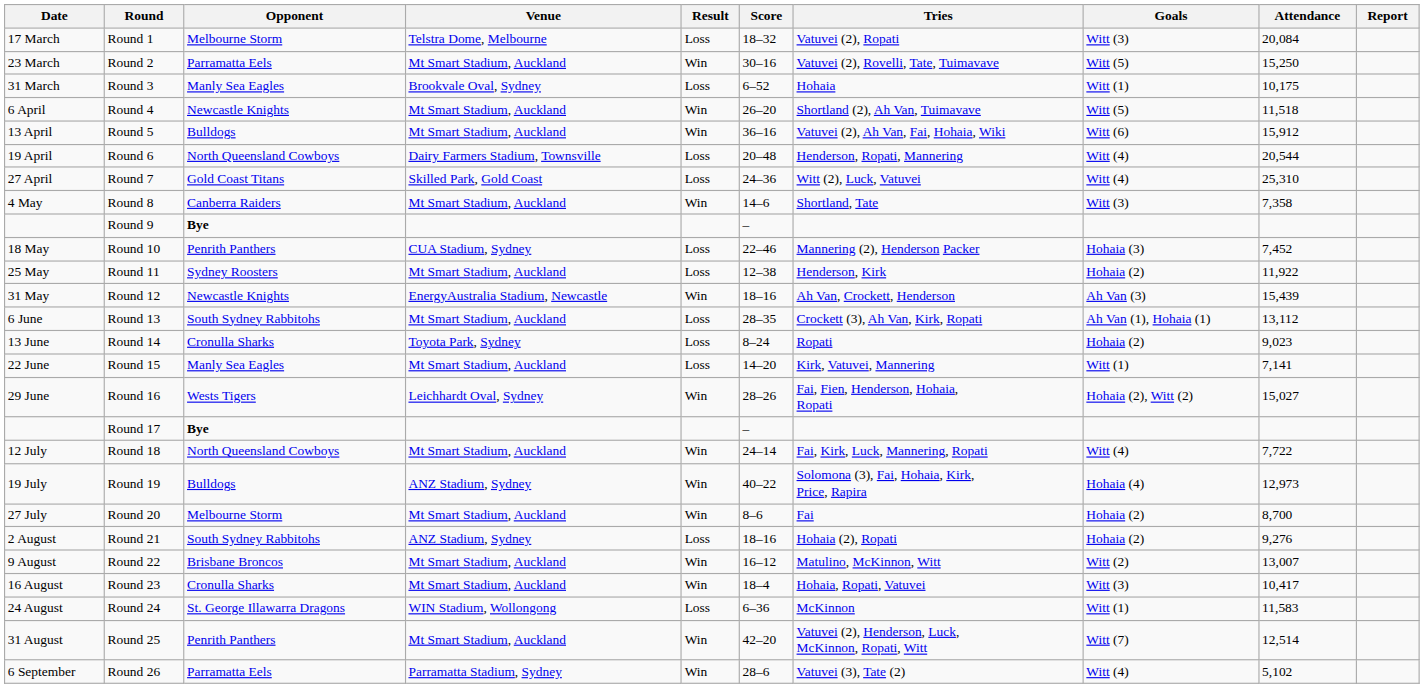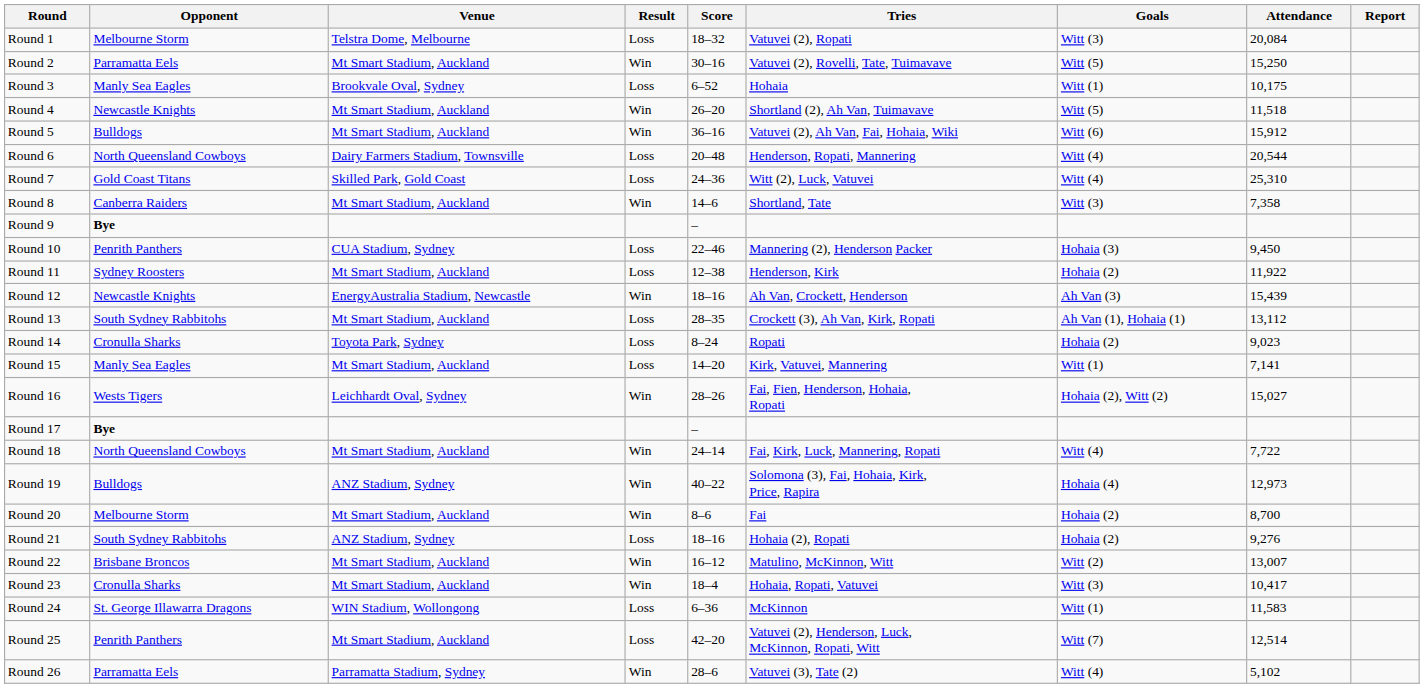 <table class="wikitable" style="font-size:75%;" width="100%">
 <tr>
-<th>Date</th>
 <th>Round</th>
 <th>Opponent</th>
 <th>Venue</th>
 <th>Result</th>
 <th>Score</th>
 <th>Tries</th>
 <th>Goals</th>
 <th>Attendance</th>
 <th>Report</th>
 </tr>
 <tr>
-<td>17 March</td>
 <td>Round 1</td>
 <td> <a href='#'>Melbourne Storm</a></td>
 <td><a href='#'>Telstra Dome</a>, <a href='#'>Melbourne</a></td>
 <td>Loss</td>
 <td>18–32</td>
 <td><a href='#'>Vatuvei</a> (2), <a href='#'>Ropati</a></td>
 <td><a href='#'>Witt</a> (3)</td>
 <td>20,084</td>
 <td></td>
 </tr>
 <tr>
-<td>23 March</td>
 <td>Round 2</td>
 <td> <a href='#'>Parramatta Eels</a></td>
 <td><a href='#'>Mt Smart Stadium</a>, <a href='#'>Auckland</a></td>
 <td>Win</td>
 <td>30–16</td>
 <td><a href='#'>Vatuvei</a> (2), <a href='#'>Rovelli</a>, <a href='#'>Tate</a>, <a href='#'>Tuimavave</a></td>
 <td><a href='#'>Witt</a> (5)</td>
 <td>15,250</td>
 <td></td>
 </tr>
 <tr>
-<td>31 March</td>
 <td>Round 3</td>
 <td> <a href='#'>Manly Sea Eagles</a></td>
 <td><a href='#'>Brookvale Oval</a>, <a href='#'>Sydney</a></td>
 <td>Loss</td>
 <td>6–52</td>
 <td><a href='#'>Hohaia</a></td>
 <td><a href='#'>Witt</a> (1)</td>
 <td>10,175</td>
 <td></td>
 </tr>
 <tr>
-<td>6 April</td>
 <td>Round 4</td>
 <td> <a href='#'>Newcastle Knights</a></td>
 <td><a href='#'>Mt Smart Stadium</a>, <a href='#'>Auckland</a></td>
 <td>Win</td>
 <td>26–20</td>
 <td><a href='#'>Shortland</a> (2), <a href='#'>Ah Van</a>, <a href='#'>Tuimavave</a></td>
 <td><a href='#'>Witt</a> (5)</td>
 <td>11,518</td>
 <td></td>
 </tr>
 <tr>
-<td>13 April</td>
 <td>Round 5</td>
 <td> <a href='#'>Bulldogs</a></td>
 <td><a href='#'>Mt Smart Stadium</a>, <a href='#'>Auckland</a></td>
 <td>Win</td>
 <td>36–16</td>
 <td><a href='#'>Vatuvei</a> (2), <a href='#'>Ah Van</a>, <a href='#'>Fai</a>, <a href='#'>Hohaia</a>, <a href='#'>Wiki</a></td>
 <td><a href='#'>Witt</a> (6)</td>
 <td>15,912</td>
 <td></td>
 </tr>
 <tr>
-<td>19 April</td>
 <td>Round 6</td>
 <td> <a href='#'>North Queensland Cowboys</a></td>
 <td><a href='#'>Dairy Farmers Stadium</a>, <a href='#'>Townsville</a></td>
 <td>Loss</td>
 <td>20–48</td>
 <td><a href='#'>Henderson</a>, <a href='#'>Ropati</a>, <a href='#'>Mannering</a></td>
 <td><a href='#'>Witt</a> (4)</td>
 <td>20,544</td>
 <td></td>
 </tr>
 <tr>
-<td>27 April</td>
 <td>Round 7</td>
 <td> <a href='#'>Gold Coast Titans</a></td>
 <td><a href='#'>Skilled Park</a>, <a href='#'>Gold Coast</a></td>
 <td>Loss</td>
 <td>24–36</td>
 <td><a href='#'>Witt</a> (2), <a href='#'>Luck</a>, <a href='#'>Vatuvei</a></td>
 <td><a href='#'>Witt</a> (4)</td>
 <td>25,310</td>
 <td></td>
 </tr>
 <tr>
-<td>4 May</td>
 <td>Round 8</td>
 <td> <a href='#'>Canberra Raiders</a></td>
 <td><a href='#'>Mt Smart Stadium</a>, <a href='#'>Auckland</a></td>
 <td>Win</td>
 <td>14–6</td>
 <td><a href='#'>Shortland</a>, <a href='#'>Tate</a></td>
 <td><a href='#'>Witt</a> (3)</td>
 <td>7,358</td>
 <td></td>
 </tr>
 <tr>
-<td></td>
 <td>Round 9</td>
 <td><strong>Bye</strong></td>
 <td></td>
 <td></td>
 <td>–</td>
 <td></td>
 <td></td>
 <td></td>
 <td></td>
 </tr>
 <tr>
-<td>18 May</td>
 <td>Round 10</td>
 <td> <a href='#'>Penrith Panthers</a></td>
 <td><a href='#'>CUA Stadium</a>, <a href='#'>Sydney</a></td>
 <td>Loss</td>
 <td>22–46</td>
 <td><a href='#'>Mannering</a> (2), <a href='#'>Henderson</a> <a href='#'>Packer</a></td>
 <td><a href='#'>Hohaia</a> (3)</td>
-<td>7,452</td>
+<td>9,450</td>
 <td></td>
 </tr>
 <tr>
-<td>25 May</td>
 <td>Round 11</td>
 <td> <a href='#'>Sydney Roosters</a></td>
 <td><a href='#'>Mt Smart Stadium</a>, <a href='#'>Auckland</a></td>
 <td>Loss</td>
 <td>12–38</td>
 <td><a href='#'>Henderson</a>, <a href='#'>Kirk</a></td>
 <td><a href='#'>Hohaia</a> (2)</td>
 <td>11,922</td>
 <td></td>
 </tr>
 <tr>
-<td>31 May</td>
 <td>Round 12</td>
 <td> <a href='#'>Newcastle Knights</a></td>
 <td><a href='#'>EnergyAustralia Stadium</a>, <a href='#'>Newcastle</a></td>
 <td>Win</td>
 <td>18–16</td>
 <td><a href='#'>Ah Van</a>, <a href='#'>Crockett</a>, <a href='#'>Henderson</a></td>
 <td><a href='#'>Ah Van</a> (3)</td>
 <td>15,439</td>
 <td></td>
 </tr>
 <tr>
-<td>6 June</td>
 <td>Round 13</td>
 <td> <a href='#'>South Sydney Rabbitohs</a></td>
 <td><a href='#'>Mt Smart Stadium</a>, <a href='#'>Auckland</a></td>
 <td>Loss</td>
 <td>28–35</td>
 <td><a href='#'>Crockett</a> (3), <a href='#'>Ah Van</a>, <a href='#'>Kirk</a>, <a href='#'>Ropati</a></td>
 <td><a href='#'>Ah Van</a> (1), <a href='#'>Hohaia</a> (1)</td>
 <td>13,112</td>
 <td></td>
 </tr>
 <tr>
-<td>13 June</td>
 <td>Round 14</td>
 <td> <a href='#'>Cronulla Sharks</a></td>
 <td><a href='#'>Toyota Park</a>, <a href='#'>Sydney</a></td>
 <td>Loss</td>
 <td>8–24</td>
 <td><a href='#'>Ropati</a></td>
 <td><a href='#'>Hohaia</a> (2)</td>
 <td>9,023</td>
 <td></td>
 </tr>
 <tr>
-<td>22 June</td>
 <td>Round 15</td>
 <td> <a href='#'>Manly Sea Eagles</a></td>
 <td><a href='#'>Mt Smart Stadium</a>, <a href='#'>Auckland</a></td>
 <td>Loss</td>
 <td>14–20</td>
 <td><a href='#'>Kirk</a>, <a href='#'>Vatuvei</a>, <a href='#'>Mannering</a></td>
 <td><a href='#'>Witt</a> (1)</td>
 <td>7,141</td>
 <td></td>
 </tr>
 <tr>
-<td>29 June</td>
 <td>Round 16</td>
 <td> <a href='#'>Wests Tigers</a></td>
 <td><a href='#'>Leichhardt Oval</a>, <a href='#'>Sydney</a></td>
 <td>Win</td>
 <td>28–26</td>
 <td><a href='#'>Fai</a>, <a href='#'>Fien</a>, <a href='#'>Henderson</a>, <a href='#'>Hohaia</a>,<br> <a href='#'>Ropati</a></td>
 <td><a href='#'>Hohaia</a> (2), <a href='#'>Witt</a> (2)</td>
 <td>15,027</td>
 <td></td>
 </tr>
 <tr>
-<td></td>
 <td>Round 17</td>
 <td><strong>Bye</strong></td>
 <td></td>
 <td></td>
 <td>–</td>
 <td></td>
 <td></td>
 <td></td>
 <td></td>
 </tr>
 <tr>
-<td>12 July</td>
 <td>Round 18</td>
 <td> <a href='#'>North Queensland Cowboys</a></td>
 <td><a href='#'>Mt Smart Stadium</a>, <a href='#'>Auckland</a></td>
 <td>Win</td>
 <td>24–14</td>
 <td><a href='#'>Fai</a>, <a href='#'>Kirk</a>, <a href='#'>Luck</a>, <a href='#'>Mannering</a>, <a href='#'>Ropati</a></td>
 <td><a href='#'>Witt</a> (4)</td>
 <td>7,722</td>
 <td></td>
 </tr>
 <tr>
-<td>19 July</td>
 <td>Round 19</td>
 <td> <a href='#'>Bulldogs</a></td>
 <td><a href='#'>ANZ Stadium</a>, <a href='#'>Sydney</a></td>
 <td>Win</td>
 <td>40–22</td>
 <td><a href='#'>Solomona</a> (3), <a href='#'>Fai</a>, <a href='#'>Hohaia</a>, <a href='#'>Kirk</a>,<br> <a href='#'>Price</a>, <a href='#'>Rapira</a></td>
 <td><a href='#'>Hohaia</a> (4)</td>
 <td>12,973</td>
 <td></td>
 </tr>
 <tr>
-<td>27 July</td>
 <td>Round 20</td>
 <td> <a href='#'>Melbourne Storm</a></td>
 <td><a href='#'>Mt Smart Stadium</a>, <a href='#'>Auckland</a></td>
 <td>Win</td>
 <td>8–6</td>
 <td><a href='#'>Fai</a></td>
 <td><a href='#'>Hohaia</a> (2)</td>
 <td>8,700</td>
 <td></td>
 </tr>
 <tr>
-<td>2 August</td>
 <td>Round 21</td>
 <td> <a href='#'>South Sydney Rabbitohs</a></td>
 <td><a href='#'>ANZ Stadium</a>, <a href='#'>Sydney</a></td>
 <td>Loss</td>
 <td>18–16</td>
 <td><a href='#'>Hohaia</a> (2), <a href='#'>Ropati</a></td>
 <td><a href='#'>Hohaia</a> (2)</td>
 <td>9,276</td>
 <td></td>
 </tr>
 <tr>
-<td>9 August</td>
 <td>Round 22</td>
 <td> <a href='#'>Brisbane Broncos</a></td>
 <td><a href='#'>Mt Smart Stadium</a>, <a href='#'>Auckland</a></td>
 <td>Win</td>
 <td>16–12</td>
 <td><a href='#'>Matulino</a>, <a href='#'>McKinnon</a>, <a href='#'>Witt</a></td>
 <td><a href='#'>Witt</a> (2)</td>
 <td>13,007</td>
 <td></td>
 </tr>
 <tr>
-<td>16 August</td>
 <td>Round 23</td>
 <td> <a href='#'>Cronulla Sharks</a></td>
 <td><a href='#'>Mt Smart Stadium</a>, <a href='#'>Auckland</a></td>
 <td>Win</td>
 <td>18–4</td>
 <td><a href='#'>Hohaia</a>, <a href='#'>Ropati</a>, <a href='#'>Vatuvei</a></td>
 <td><a href='#'>Witt</a> (3)</td>
 <td>10,417</td>
 <td></td>
 </tr>
 <tr>
-<td>24 August</td>
 <td>Round 24</td>
 <td> <a href='#'>St. George Illawarra Dragons</a></td>
 <td><a href='#'>WIN Stadium</a>, <a href='#'>Wollongong</a></td>
 <td>Loss</td>
 <td>6–36</td>
 <td><a href='#'>McKinnon</a></td>
 <td><a href='#'>Witt</a> (1)</td>
 <td>11,583</td>
 <td></td>
 </tr>
 <tr>
-<td>31 August</td>
 <td>Round 25</td>
 <td> <a href='#'>Penrith Panthers</a></td>
 <td><a href='#'>Mt Smart Stadium</a>, <a href='#'>Auckland</a></td>
-<td>Win</td>
+<td>Loss</td>
 <td>42–20</td>
 <td><a href='#'>Vatuvei</a> (2), <a href='#'>Henderson</a>, <a href='#'>Luck</a>,<br> <a href='#'>McKinnon</a>, <a href='#'>Ropati</a>, <a href='#'>Witt</a></td>
 <td><a href='#'>Witt</a> (7)</td>
 <td>12,514</td>
 <td></td>
 </tr>
 <tr>
-<td>6 September</td>
 <td>Round 26</td>
 <td> <a href='#'>Parramatta Eels</a></td>
 <td><a href='#'>Parramatta Stadium</a>, <a href='#'>Sydney</a></td>
 <td>Win</td>
 <td>28–6</td>
 <td><a href='#'>Vatuvei</a> (3), <a href='#'>Tate</a> (2)</td>
 <td><a href='#'>Witt</a> (4)</td>
 <td>5,102</td>
 <td></td>
 </tr>
 </table>
